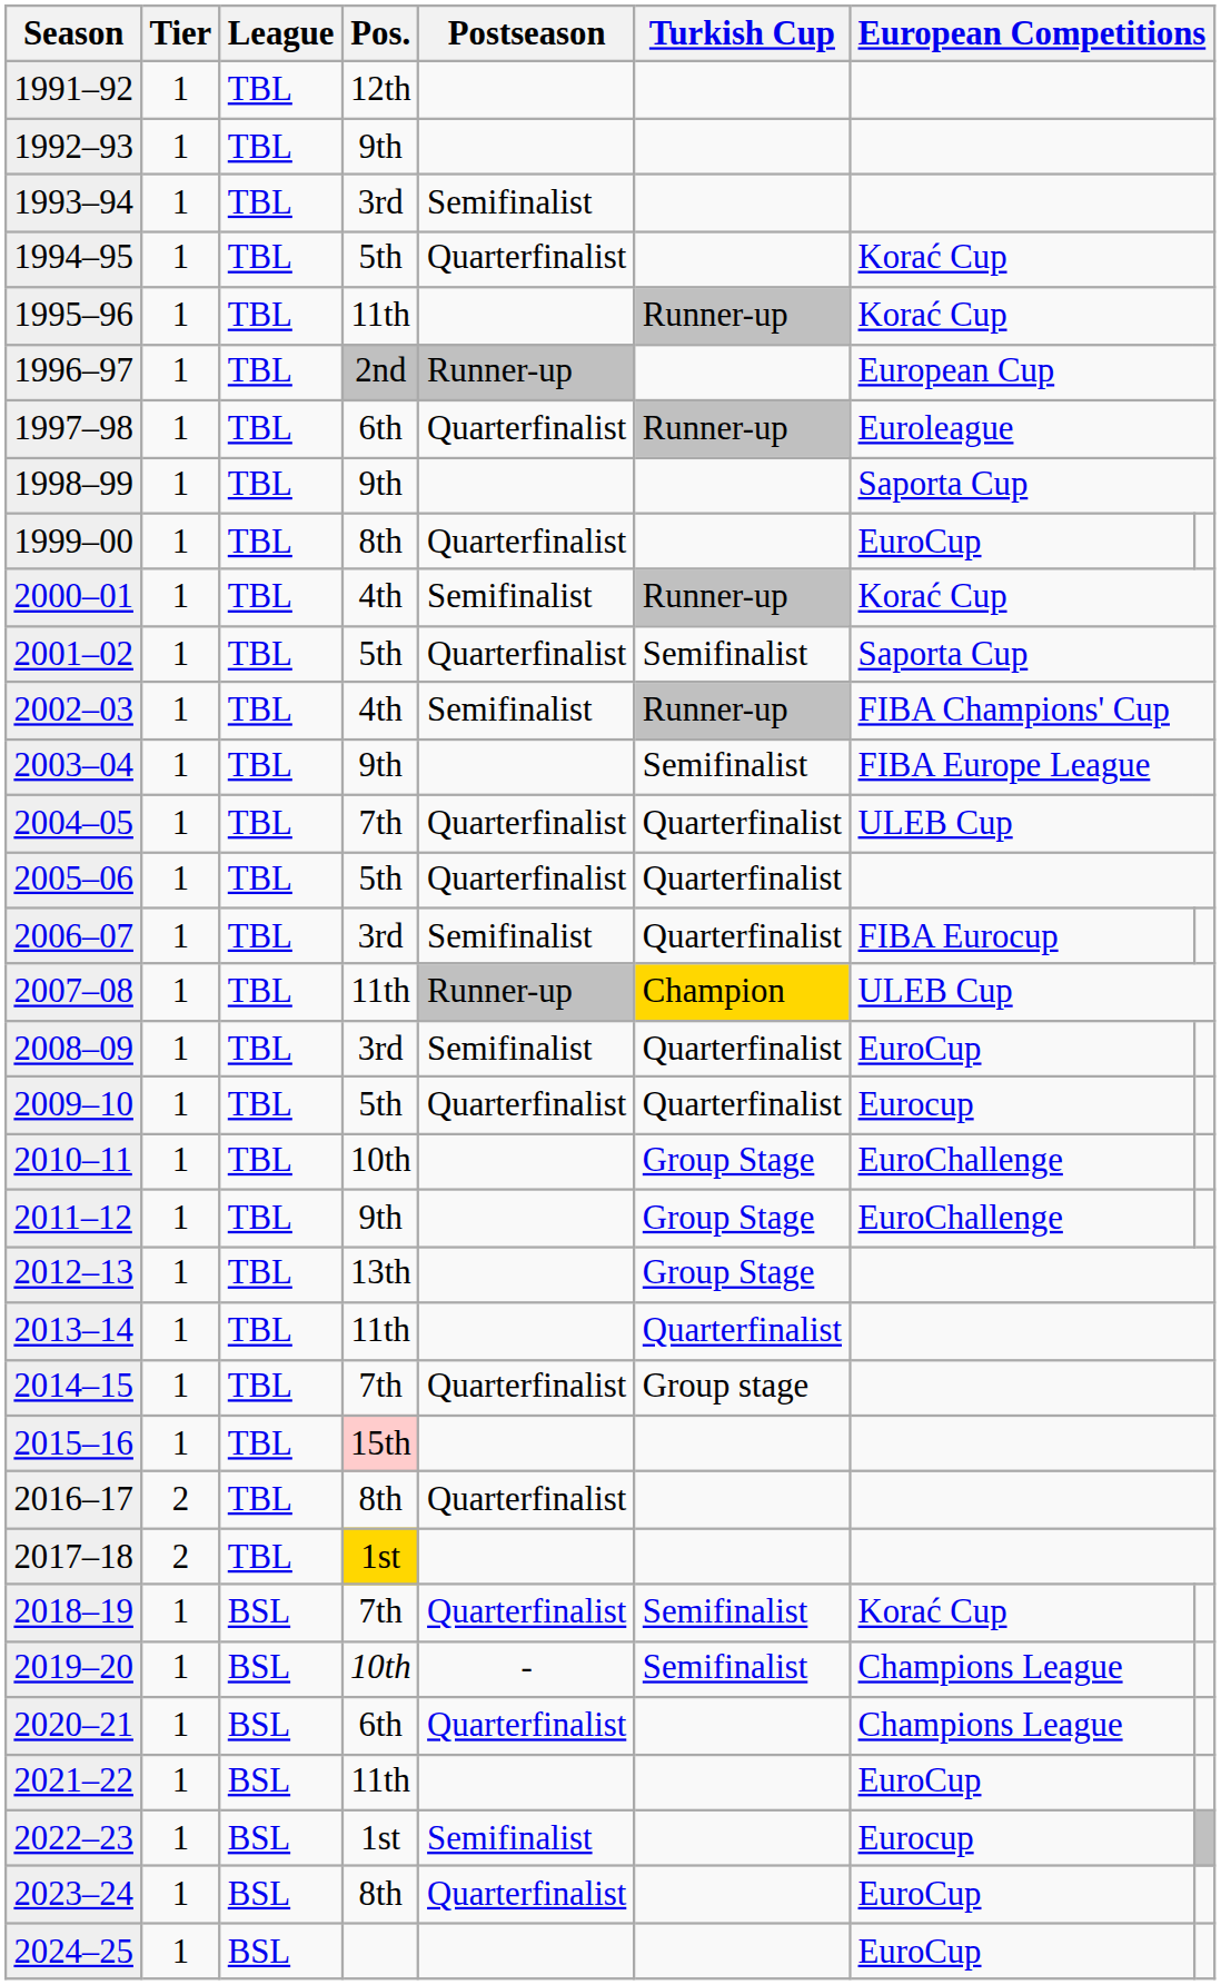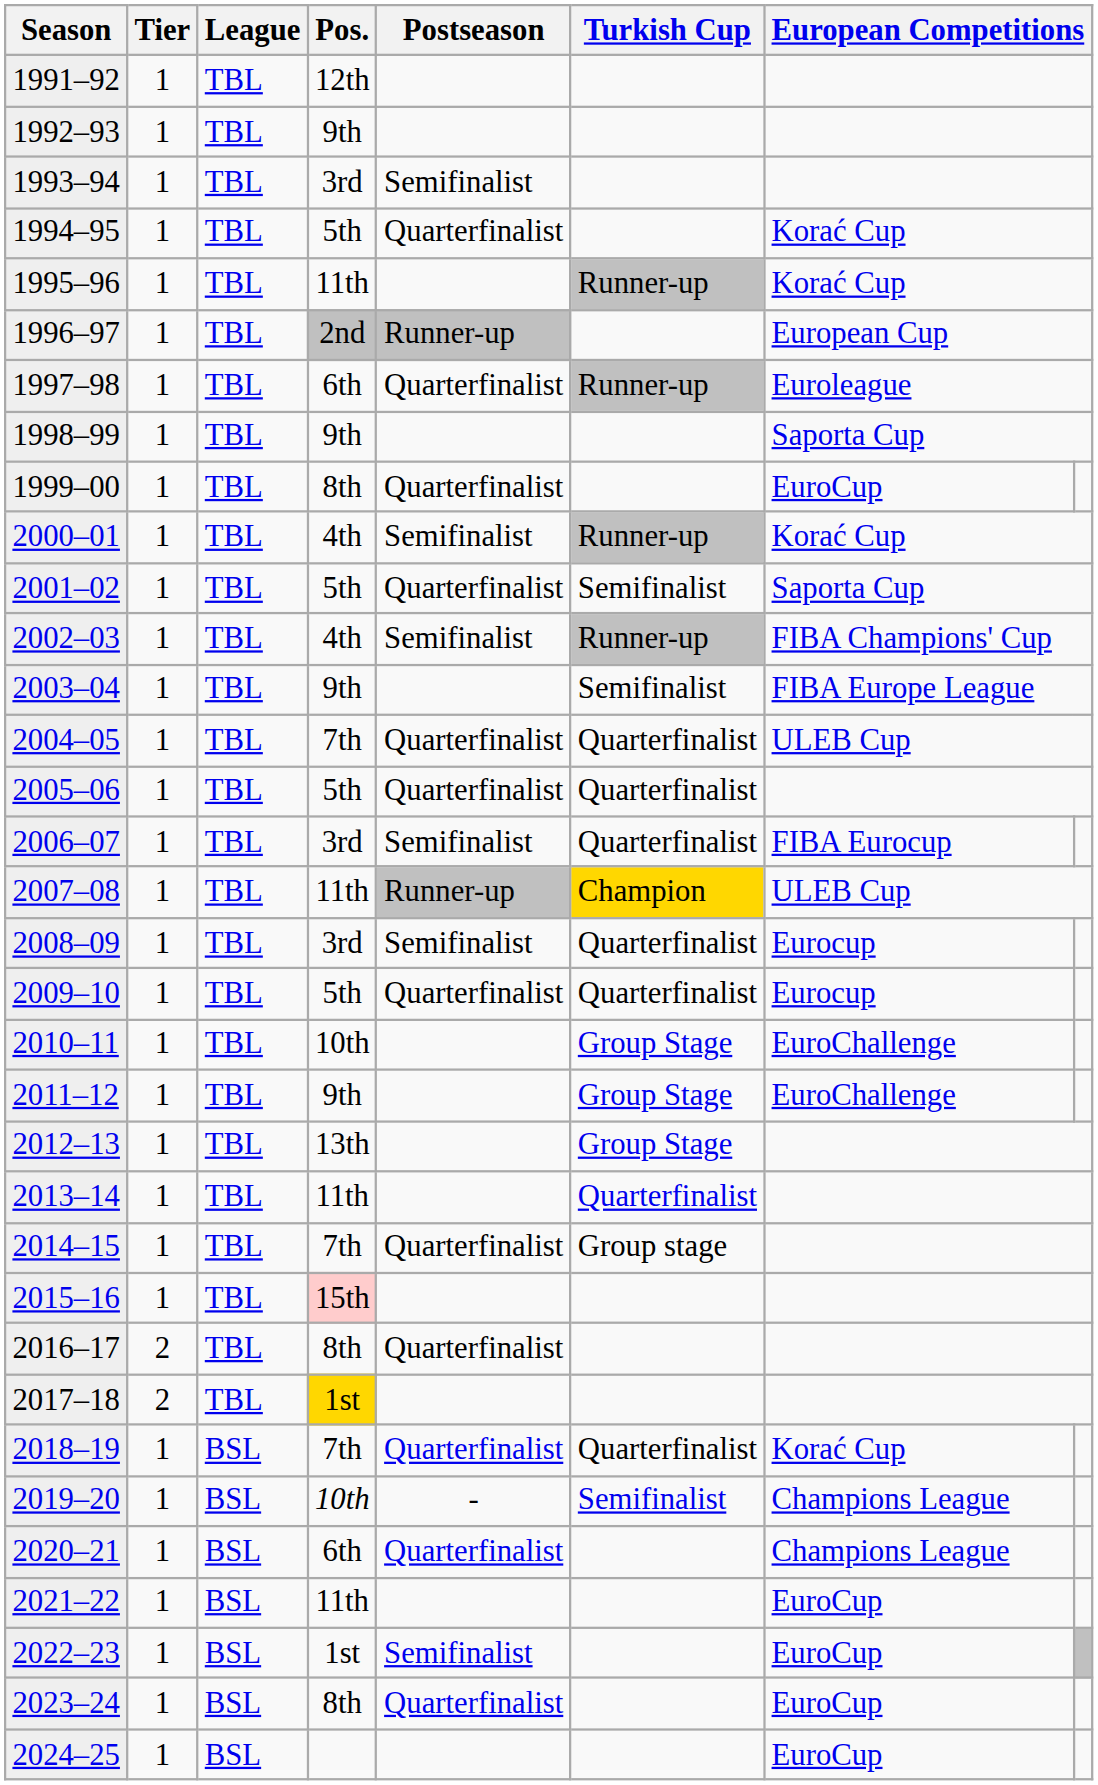 <table class="wikitable" style="font-size:85%">
 <tr>
 <th>Season</th>
 <th>Tier</th>
 <th>League</th>
 <th>Pos.</th>
 <th>Postseason</th>
 <th><a href='#'>Turkish Cup</a></th>
 <th colspan=2><a href='#'>European Competitions</a></th>
 </tr>
 <tr>
 <td style="background:#efefef;">1991–92</td>
 <td style="text-align:center;">1</td>
 <td><a href='#'>TBL</a></td>
 <td style="text-align:center;">12th</td>
 <td></td>
 <td></td>
 <td colspan=2></td>
 </tr>
 <tr>
 <td style="background:#efefef;">1992–93</td>
 <td style="text-align:center;">1</td>
 <td><a href='#'>TBL</a></td>
 <td style="text-align:center;">9th</td>
 <td></td>
 <td></td>
 <td colspan=2></td>
 </tr>
 <tr>
 <td style="background:#efefef;">1993–94</td>
 <td style="text-align:center;">1</td>
 <td><a href='#'>TBL</a></td>
 <td style="text-align:center;">3rd</td>
 <td>Semifinalist</td>
 <td></td>
 <td colspan=2></td>
 </tr>
 <tr>
 <td style="background:#efefef;">1994–95</td>
 <td style="text-align:center;">1</td>
 <td><a href='#'>TBL</a></td>
 <td style="text-align:center;">5th</td>
 <td>Quarterfinalist</td>
 <td></td>
 <td colspan=2><a href='#'>Korać Cup</a></td>
 </tr>
 <tr>
 <td style="background:#efefef;">1995–96</td>
 <td style="text-align:center;">1</td>
 <td><a href='#'>TBL</a></td>
 <td style="text-align:center;">11th</td>
 <td></td>
 <td style="background:silver">Runner-up</td>
 <td colspan=2><a href='#'>Korać Cup</a></td>
 </tr>
 <tr>
 <td style="background:#efefef;">1996–97</td>
 <td style="text-align:center;">1</td>
 <td><a href='#'>TBL</a></td>
 <td style="background:silver; text-align:center;">2nd</td>
 <td style="background:silver">Runner-up</td>
 <td></td>
 <td colspan=2><a href='#'>European Cup</a></td>
 </tr>
 <tr>
 <td style="background:#efefef;">1997–98</td>
 <td style="text-align:center;">1</td>
 <td><a href='#'>TBL</a></td>
 <td style="text-align:center;">6th</td>
 <td>Quarterfinalist</td>
 <td style="background:silver">Runner-up</td>
 <td colspan=2><a href='#'>Euroleague</a></td>
 </tr>
 <tr>
 <td style="background:#efefef;">1998–99</td>
 <td style="text-align:center;">1</td>
 <td><a href='#'>TBL</a></td>
 <td style="text-align:center;">9th</td>
 <td></td>
 <td></td>
 <td colspan=2><a href='#'>Saporta Cup</a></td>
 </tr>
 <tr>
 <td style="background:#efefef;">1999–00</td>
 <td style="text-align:center;">1</td>
 <td><a href='#'>TBL</a></td>
 <td style="text-align:center;">8th</td>
 <td>Quarterfinalist</td>
 <td></td>
 <td><a href='#'>EuroCup</a></td>
 <td></td>
 </tr>
 <tr>
 <td style="background:#efefef;"><a href='#'>2000–01</a></td>
 <td style="text-align:center;">1</td>
 <td><a href='#'>TBL</a></td>
 <td style="text-align:center;">4th</td>
 <td>Semifinalist</td>
 <td style="background:silver">Runner-up</td>
 <td colspan=2><a href='#'>Korać Cup</a></td>
 </tr>
 <tr>
 <td style="background:#efefef;"><a href='#'>2001–02</a></td>
 <td style="text-align:center;">1</td>
 <td><a href='#'>TBL</a></td>
 <td style="text-align:center;">5th</td>
 <td>Quarterfinalist</td>
 <td>Semifinalist</td>
 <td colspan=2><a href='#'>Saporta Cup</a></td>
 </tr>
 <tr>
 <td style="background:#efefef;"><a href='#'>2002–03</a></td>
 <td style="text-align:center;">1</td>
 <td><a href='#'>TBL</a></td>
 <td style="text-align:center;">4th</td>
 <td>Semifinalist</td>
 <td style="background:silver">Runner-up</td>
 <td colspan=2><a href='#'>FIBA Champions' Cup</a></td>
 </tr>
 <tr>
 <td style="background:#efefef;"><a href='#'>2003–04</a></td>
 <td style="text-align:center;">1</td>
 <td><a href='#'>TBL</a></td>
 <td style="text-align:center;">9th</td>
 <td></td>
 <td>Semifinalist</td>
 <td colspan=2><a href='#'>FIBA Europe League</a></td>
 </tr>
 <tr>
 <td style="background:#efefef;"><a href='#'>2004–05</a></td>
 <td style="text-align:center;">1</td>
 <td><a href='#'>TBL</a></td>
 <td style="text-align:center;">7th</td>
 <td>Quarterfinalist</td>
 <td>Quarterfinalist</td>
 <td colspan=2><a href='#'>ULEB Cup</a></td>
 </tr>
 <tr>
 <td style="background:#efefef;"><a href='#'>2005–06</a></td>
 <td style="text-align:center;">1</td>
 <td><a href='#'>TBL</a></td>
 <td style="text-align:center;">5th</td>
 <td>Quarterfinalist</td>
 <td>Quarterfinalist</td>
 <td colspan=2></td>
 </tr>
 <tr>
 <td style="background:#efefef;"><a href='#'>2006–07</a></td>
 <td style="text-align:center;">1</td>
 <td><a href='#'>TBL</a></td>
 <td style="text-align:center;">3rd</td>
 <td>Semifinalist</td>
 <td>Quarterfinalist</td>
 <td><a href='#'>FIBA Eurocup</a></td>
 <td></td>
 </tr>
 <tr>
 <td style="background:#efefef;"><a href='#'>2007–08</a></td>
 <td style="text-align:center;">1</td>
 <td><a href='#'>TBL</a></td>
 <td style="text-align:center;">11th</td>
 <td style="background:silver">Runner-up</td>
 <td style="background:gold">Champion</td>
 <td colspan=2><a href='#'>ULEB Cup</a></td>
 </tr>
 <tr>
 <td style="background:#efefef;"><a href='#'>2008–09</a></td>
 <td style="text-align:center;">1</td>
 <td><a href='#'>TBL</a></td>
 <td style="text-align:center;">3rd</td>
 <td>Semifinalist</td>
 <td>Quarterfinalist</td>
-<td><a href='#'>EuroCup</a></td>
+<td><a href='#'>Eurocup</a></td>
 <td></td>
 </tr>
 <tr>
 <td style="background:#efefef;"><a href='#'>2009–10</a></td>
 <td style="text-align:center;">1</td>
 <td><a href='#'>TBL</a></td>
 <td style="text-align:center;">5th</td>
 <td>Quarterfinalist</td>
 <td>Quarterfinalist</td>
 <td><a href='#'>Eurocup</a></td>
 <td></td>
 </tr>
 <tr>
 <td style="background:#efefef;"><a href='#'>2010–11</a></td>
 <td style="text-align:center;">1</td>
 <td><a href='#'>TBL</a></td>
 <td style="text-align:center;">10th</td>
 <td></td>
 <td><a href='#'>Group Stage</a></td>
 <td><a href='#'>EuroChallenge</a></td>
 <td></td>
 </tr>
 <tr>
 <td style="background:#efefef;"><a href='#'>2011–12</a></td>
 <td style="text-align:center;">1</td>
 <td><a href='#'>TBL</a></td>
 <td style="text-align:center;">9th</td>
 <td></td>
 <td><a href='#'>Group Stage</a></td>
 <td><a href='#'>EuroChallenge</a></td>
 <td></td>
 </tr>
 <tr>
 <td style="background:#efefef;"><a href='#'>2012–13</a></td>
 <td style="text-align:center;">1</td>
 <td><a href='#'>TBL</a></td>
 <td style="text-align:center;">13th</td>
 <td></td>
 <td><a href='#'>Group Stage</a></td>
 <td colspan=2></td>
 </tr>
 <tr>
 <td style="background:#efefef;"><a href='#'>2013–14</a></td>
 <td style="text-align:center;">1</td>
 <td><a href='#'>TBL</a></td>
 <td style="text-align:center;">11th</td>
 <td></td>
 <td><a href='#'>Quarterfinalist</a></td>
 <td colspan=2></td>
 </tr>
 <tr>
 <td style="background:#efefef;"><a href='#'>2014–15</a></td>
 <td style="text-align:center;">1</td>
 <td><a href='#'>TBL</a></td>
 <td style="text-align:center;">7th</td>
 <td>Quarterfinalist</td>
 <td>Group stage</td>
 <td colspan=2></td>
 </tr>
 <tr>
 <td style="background:#efefef;"><a href='#'>2015–16</a></td>
 <td style="text-align:center;">1</td>
 <td><a href='#'>TBL</a></td>
 <td style="background:#fcc; text-align:center;">15th</td>
 <td></td>
 <td></td>
 <td colspan=2></td>
 </tr>
 <tr>
 <td style="background:#efefef;">2016–17</td>
 <td style="text-align:center;">2</td>
 <td><a href='#'>TBL</a></td>
 <td style="text-align:center;">8th</td>
 <td>Quarterfinalist</td>
 <td></td>
 <td colspan=2></td>
 </tr>
 <tr>
 <td style="background:#efefef;">2017–18</td>
 <td style="text-align:center;">2</td>
 <td><a href='#'>TBL</a></td>
 <td style="background:gold; text-align:center;">1st</td>
 <td></td>
 <td></td>
 <td colspan=2></td>
 </tr>
 <tr>
 <td style="background:#efefef;"><a href='#'>2018–19</a></td>
 <td style="text-align:center;">1</td>
 <td><a href='#'>BSL</a></td>
 <td style="text-align:center;">7th</td>
 <td><a href='#'>Quarterfinalist</a></td>
-<td><a href='#'>Semifinalist</a></td>
+<td>Quarterfinalist</td>
 <td><a href='#'>Korać Cup</a></td>
 <td></td>
 </tr>
 <tr>
 <td style="background:#efefef;"><a href='#'>2019–20</a></td>
 <td style="text-align:center;">1</td>
 <td><a href='#'>BSL</a></td>
 <td style="text-align:center;"><em>10th</em></td>
 <td style="text-align:center;">-</td>
 <td><a href='#'>Semifinalist</a></td>
 <td><a href='#'>Champions League</a></td>
 <td></td>
 </tr>
 <tr>
 <td style="background:#efefef;"><a href='#'>2020–21</a></td>
 <td style="text-align:center;">1</td>
 <td><a href='#'>BSL</a></td>
 <td style="text-align:center;">6th</td>
 <td><a href='#'>Quarterfinalist</a></td>
 <td></td>
 <td><a href='#'>Champions League</a></td>
 <td></td>
 </tr>
 <tr>
 <td style="background:#efefef;"><a href='#'>2021–22</a></td>
 <td style="text-align:center;">1</td>
 <td><a href='#'>BSL</a></td>
 <td style="text-align:center;">11th</td>
 <td></td>
 <td></td>
 <td align=left><a href='#'>EuroCup</a></td>
 <td></td>
 </tr>
 <tr>
 <td style="background:#efefef;"><a href='#'>2022–23</a></td>
 <td style="text-align:center;">1</td>
 <td><a href='#'>BSL</a></td>
 <td style="text-align:center;">1st</td>
 <td><a href='#'>Semifinalist</a></td>
 <td></td>
-<td><a href='#'>Eurocup</a></td>
+<td><a href='#'>EuroCup</a></td>
 <td style="background:silver"></td>
 </tr>
 <tr>
 <td style="background:#efefef;"><a href='#'>2023–24</a></td>
 <td style="text-align:center;">1</td>
 <td><a href='#'>BSL</a></td>
 <td style="text-align:center;">8th</td>
 <td><a href='#'>Quarterfinalist</a></td>
 <td></td>
 <td><a href='#'>EuroCup</a></td>
 <td></td>
 </tr>
 <tr>
 <td style="background:#efefef;"><a href='#'>2024–25</a></td>
 <td style="text-align:center;">1</td>
 <td><a href='#'>BSL</a></td>
 <td style="text-align:center;"></td>
 <td></td>
 <td></td>
 <td><a href='#'>EuroCup</a></td>
 <td></td>
 </tr>
 </table>
